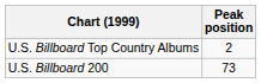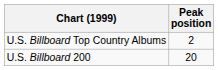 <table class="wikitable">
 <tr>
 <th>Chart (1999)</th>
 <th>Peak<br>position</th>
 </tr>
 <tr>
 <td>U.S. <em>Billboard</em> Top Country Albums</td>
 <td align="center">2</td>
 </tr>
 <tr>
 <td>U.S. <em>Billboard</em> 200</td>
-<td align="center">73</td>
+<td align="center">20</td>
 </tr>
 </table>
